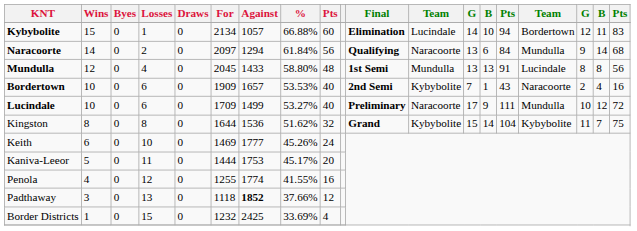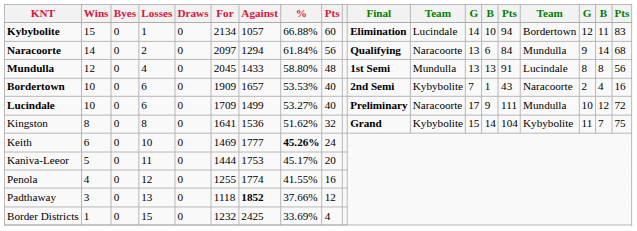 <table style="font-size: 85%; text-align: left;" class="wikitable">
 <tr>
 <th style="color:crimson">KNT</th>
 <th style="color:crimson">Wins</th>
 <th style="color:crimson">Byes</th>
 <th style="color:crimson">Losses</th>
 <th style="color:crimson">Draws</th>
 <th style="color:crimson">For</th>
 <th style="color:crimson">Against</th>
 <th style="color:crimson">%</th>
 <th style="color:crimson">Pts</th>
 <th></th>
 <th style="color:green">Final</th>
 <th style="color:green">Team</th>
 <th style="color:green">G</th>
 <th style="color:green">B</th>
 <th style="color:green">Pts</th>
 <th style="color:green">Team</th>
 <th style="color:green">G</th>
 <th style="color:green">B</th>
 <th style="color:green">Pts</th>
 </tr>
 <tr>
 </tr>
 <tr>
 </tr>
 <tr>
 <td><strong>	Kybybolite	</strong></td>
 <td>15</td>
 <td>0</td>
 <td>1</td>
 <td>0</td>
 <td>2134</td>
 <td>1057</td>
 <td>66.88%</td>
 <td>60</td>
 <td></td>
 <td><strong>Elimination</strong></td>
 <td>Lucindale</td>
 <td>14</td>
 <td>10</td>
 <td>94</td>
 <td>Bordertown</td>
 <td>12</td>
 <td>11</td>
 <td>83</td>
 </tr>
 <tr>
 <td><strong>	Naracoorte	</strong></td>
 <td>14</td>
 <td>0</td>
 <td>2</td>
 <td>0</td>
 <td>2097</td>
 <td>1294</td>
 <td>61.84%</td>
 <td>56</td>
 <td></td>
 <td><strong>Qualifying</strong></td>
 <td>Naracoorte</td>
 <td>13</td>
 <td>6</td>
 <td>84</td>
 <td>Mundulla</td>
 <td>9</td>
 <td>14</td>
 <td>68</td>
 </tr>
 <tr>
 <td><strong>	Mundulla	</strong></td>
 <td>12</td>
 <td>0</td>
 <td>4</td>
 <td>0</td>
 <td>2045</td>
 <td>1433</td>
 <td>58.80%</td>
 <td>48</td>
 <td></td>
 <td><strong>1st Semi</strong></td>
 <td>Mundulla</td>
 <td>13</td>
 <td>13</td>
 <td>91</td>
 <td>Lucindale</td>
 <td>8</td>
 <td>8</td>
 <td>56</td>
 </tr>
 <tr>
 <td><strong>	Bordertown	</strong></td>
 <td>10</td>
 <td>0</td>
 <td>6</td>
 <td>0</td>
 <td>1909</td>
 <td>1657</td>
 <td>53.53%</td>
 <td>40</td>
 <td></td>
 <td><strong>2nd Semi</strong></td>
 <td>Kybybolite</td>
 <td>7</td>
 <td>1</td>
 <td>43</td>
 <td>Naracoorte</td>
 <td>2</td>
 <td>4</td>
 <td>16</td>
 </tr>
 <tr>
 <td><strong>	Lucindale	</strong></td>
 <td>10</td>
 <td>0</td>
 <td>6</td>
 <td>0</td>
 <td>1709</td>
 <td>1499</td>
 <td>53.27%</td>
 <td>40</td>
 <td></td>
 <td><strong>Preliminary</strong></td>
 <td>Naracoorte</td>
 <td>17</td>
 <td>9</td>
 <td>111</td>
 <td>Mundulla</td>
 <td>10</td>
 <td>12</td>
 <td>72</td>
 </tr>
 <tr>
 <td>Kingston</td>
 <td>8</td>
 <td>0</td>
 <td>8</td>
 <td>0</td>
-<td>1644</td>
+<td>1641</td>
 <td>1536</td>
 <td>51.62%</td>
 <td>32</td>
 <td></td>
 <td><strong>Grand</strong></td>
 <td>Kybybolite</td>
 <td>15</td>
 <td>14</td>
 <td>104</td>
 <td>Kybybolite</td>
 <td>11</td>
 <td>7</td>
 <td>75</td>
 </tr>
 <tr>
 <td>Keith</td>
 <td>6</td>
 <td>0</td>
 <td>10</td>
 <td>0</td>
 <td>1469</td>
 <td>1777</td>
-<td>45.26%</td>
+<td><strong>45.26%</strong></td>
 <td>24</td>
 <td></td>
 </tr>
 <tr>
 <td>Kaniva-Leeor</td>
 <td>5</td>
 <td>0</td>
 <td>11</td>
 <td>0</td>
 <td>1444</td>
 <td>1753</td>
 <td>45.17%</td>
 <td>20</td>
 <td></td>
 </tr>
 <tr>
 <td>Penola</td>
 <td>4</td>
 <td>0</td>
 <td>12</td>
 <td>0</td>
 <td>1255</td>
 <td>1774</td>
 <td>41.55%</td>
 <td>16</td>
 <td></td>
 </tr>
 <tr>
 <td>Padthaway</td>
 <td>3</td>
 <td>0</td>
 <td>13</td>
 <td>0</td>
 <td>1118</td>
 <td><strong>1852</strong></td>
 <td>37.66%</td>
 <td>12</td>
 <td></td>
 </tr>
 <tr>
 <td>Border Districts</td>
 <td>1</td>
 <td>0</td>
 <td>15</td>
 <td>0</td>
 <td>1232</td>
 <td>2425</td>
 <td>33.69%</td>
 <td>4</td>
 <td></td>
 </tr>
 <tr>
 </tr>
 </table>
